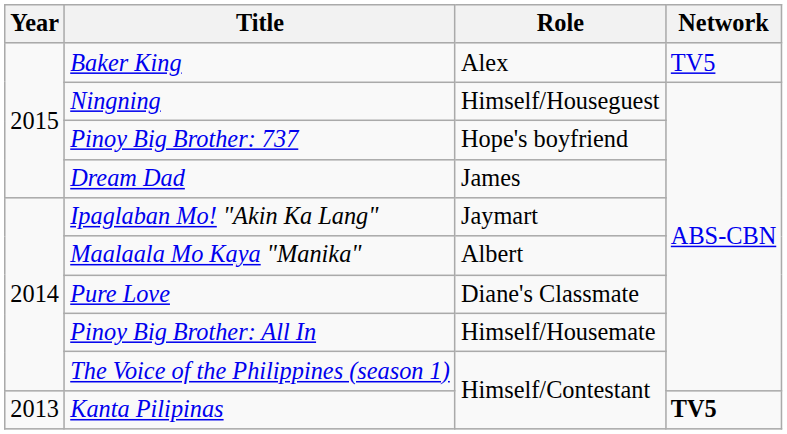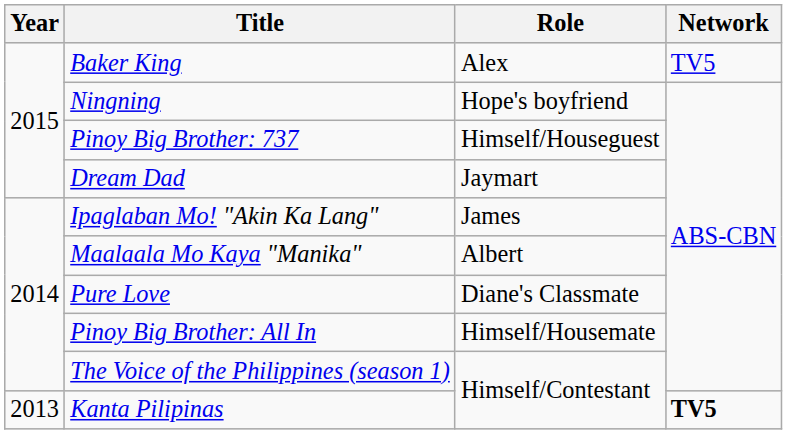 <table class="wikitable">
 <tr>
 <th>Year</th>
 <th>Title</th>
 <th>Role</th>
 <th>Network</th>
 </tr>
 <tr>
 <td rowspan=4>2015</td>
 <td><a href='#'><em>Baker King</em></a></td>
 <td>Alex</td>
 <td><a href='#'>TV5</a></td>
 </tr>
 <tr>
 <td><em><a href='#'>Ningning</a></em></td>
-<td>Himself/Houseguest</td>
+<td>Hope's boyfriend</td>
 <td rowspan=8><a href='#'>ABS-CBN</a></td>
 </tr>
 <tr>
 <td><em><a href='#'>Pinoy Big Brother: 737</a></em></td>
-<td>Hope's boyfriend</td>
+<td>Himself/Houseguest</td>
 </tr>
 <tr>
 <td><em><a href='#'>Dream Dad</a></em></td>
-<td>James</td>
+<td>Jaymart</td>
 </tr>
 <tr>
 <td rowspan=5>2014</td>
 <td><em><a href='#'>Ipaglaban Mo!</a> "Akin Ka Lang"</em></td>
-<td>Jaymart</td>
+<td>James</td>
 </tr>
 <tr>
 <td><em><a href='#'>Maalaala Mo Kaya</a> "Manika"</em></td>
 <td>Albert</td>
 </tr>
 <tr>
 <td><a href='#'><em>Pure Love</em></a></td>
 <td>Diane's Classmate</td>
 </tr>
 <tr>
 <td><em><a href='#'>Pinoy Big Brother: All In</a></em></td>
 <td>Himself/Housemate</td>
 </tr>
 <tr>
 <td><em><a href='#'>The Voice of the Philippines (season 1)</a></em></td>
 <td rowspan="2">Himself/Contestant</td>
 </tr>
 <tr>
 <td>2013</td>
 <td><em><a href='#'>Kanta Pilipinas</a></em></td>
 <td><strong>TV5</strong></td>
 </tr>
 </table>
